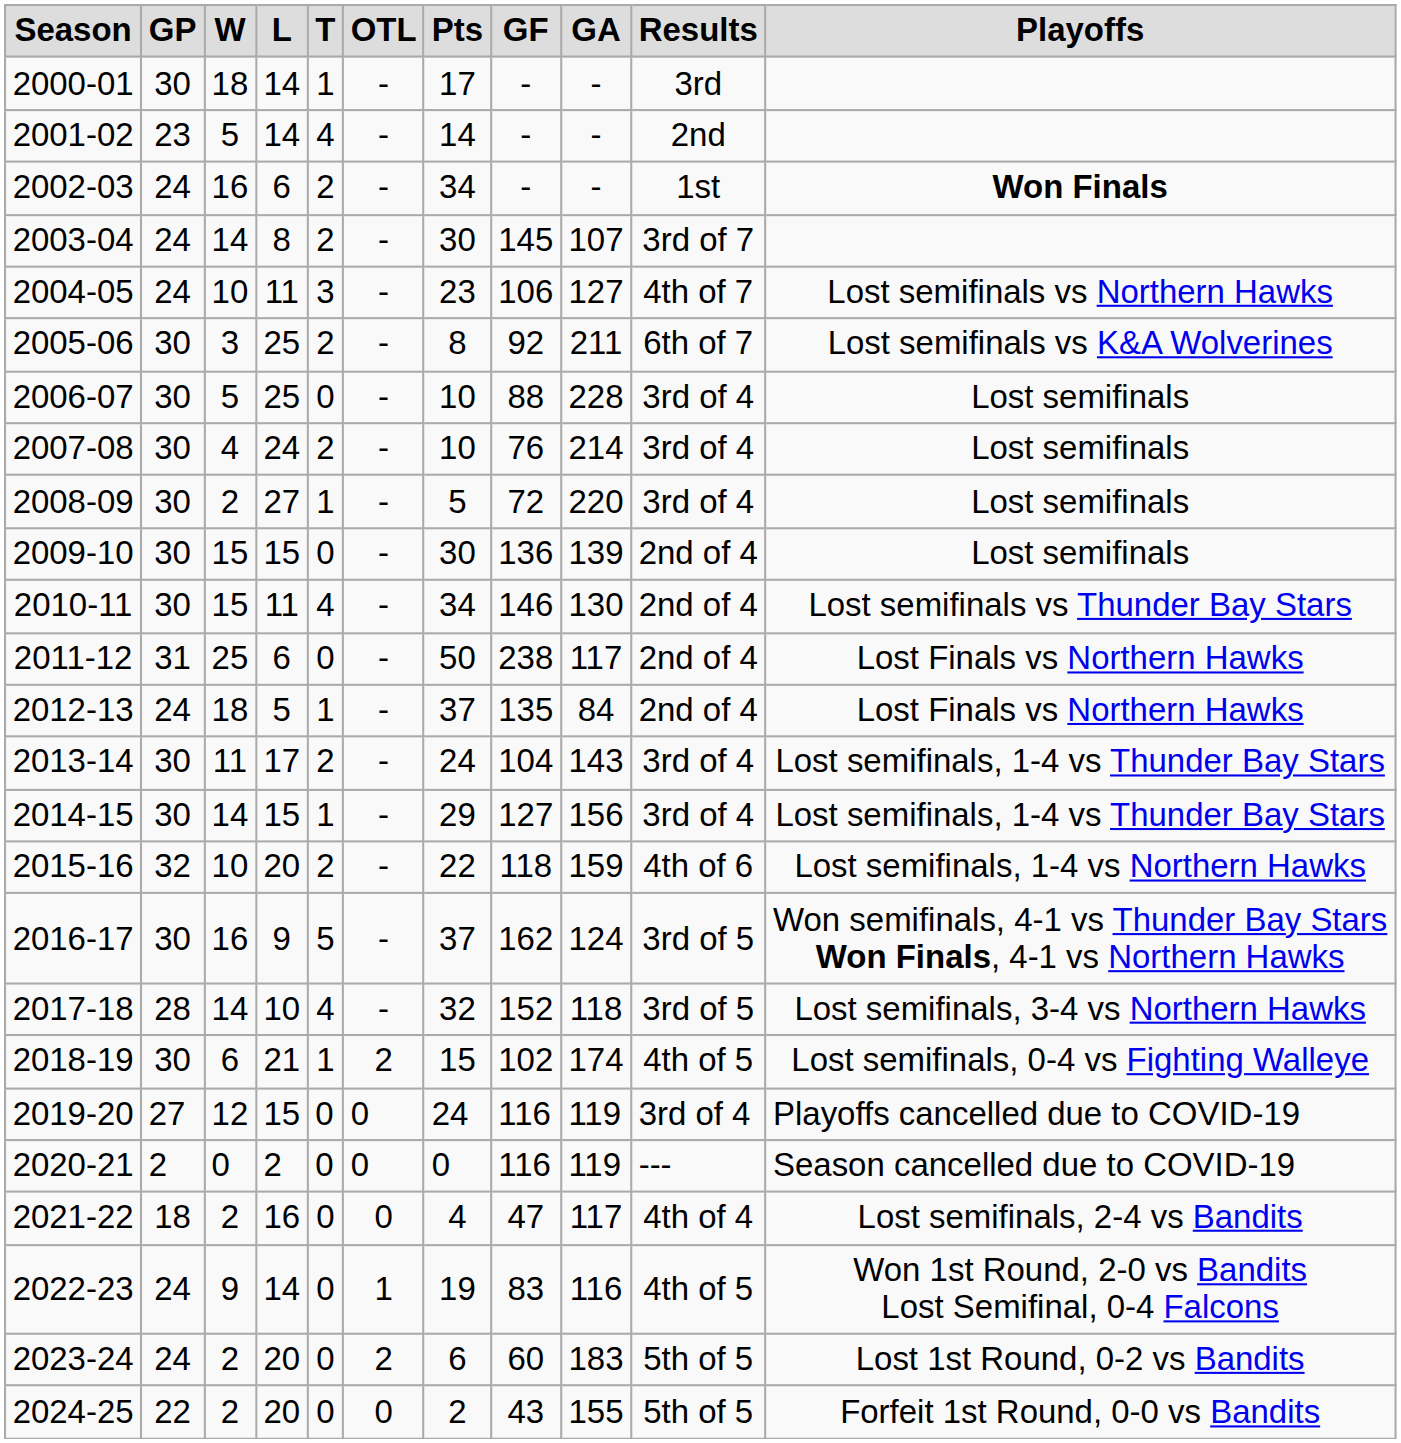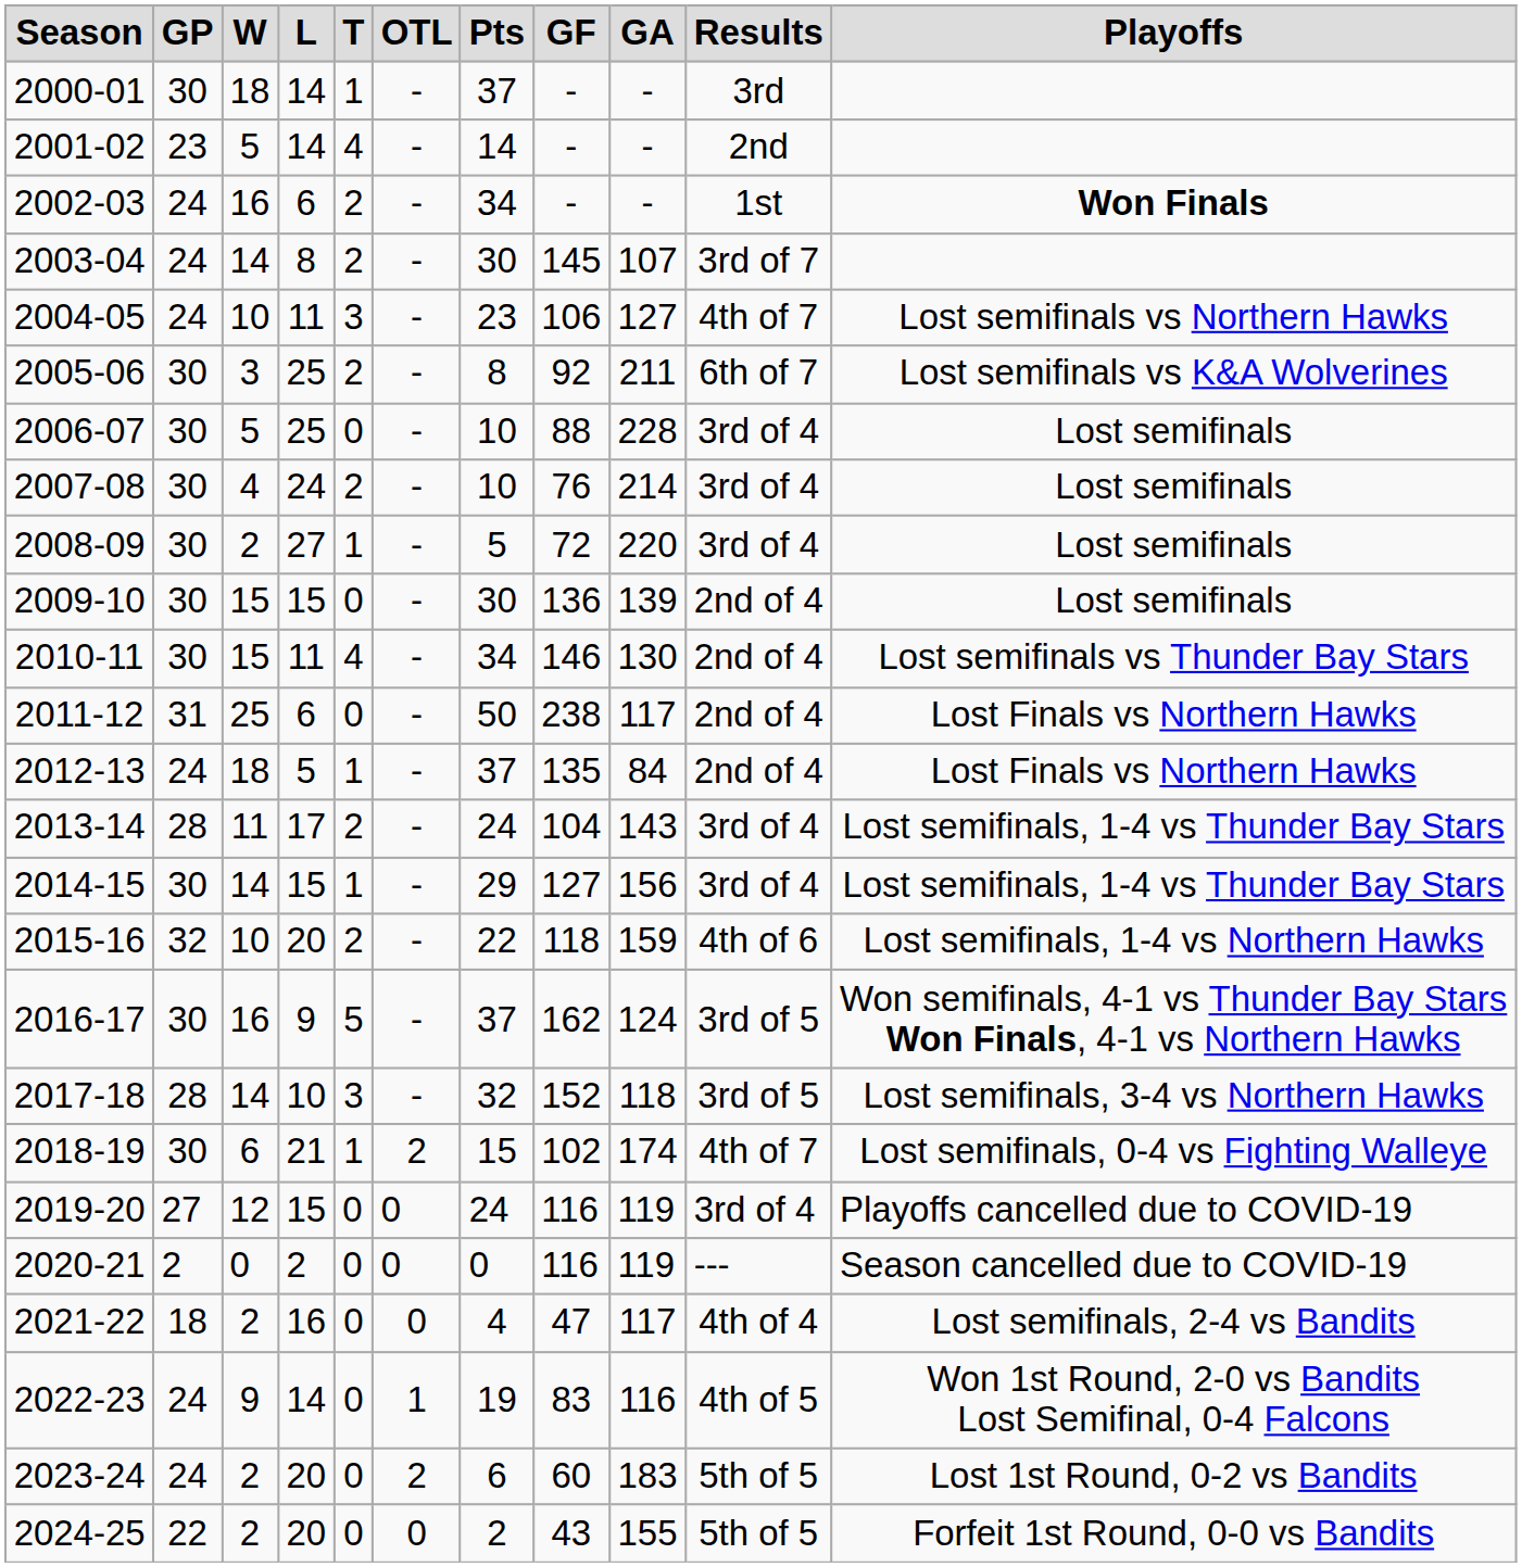 <table class="wikitable">
 <tr align="center"  bgcolor="#dddddd">
 <td><strong>Season</strong></td>
 <td><strong>GP</strong></td>
 <td><strong>W</strong></td>
 <td><strong>L</strong></td>
 <td><strong>T</strong></td>
 <td><strong>OTL</strong></td>
 <td><strong>Pts</strong></td>
 <td><strong>GF</strong></td>
 <td><strong>GA</strong></td>
 <td><strong>Results</strong></td>
 <td><strong>Playoffs</strong></td>
 </tr>
 <tr align="center">
 <td>2000-01</td>
 <td>30</td>
 <td>18</td>
 <td>14</td>
 <td>1</td>
 <td>-</td>
-<td>17</td>
+<td>37</td>
 <td>-</td>
 <td>-</td>
 <td>3rd</td>
 <td></td>
 </tr>
 <tr align="center">
 <td>2001-02</td>
 <td>23</td>
 <td>5</td>
 <td>14</td>
 <td>4</td>
 <td>-</td>
 <td>14</td>
 <td>-</td>
 <td>-</td>
 <td>2nd</td>
 <td></td>
 </tr>
 <tr align="center">
 <td>2002-03</td>
 <td>24</td>
 <td>16</td>
 <td>6</td>
 <td>2</td>
 <td>-</td>
 <td>34</td>
 <td>-</td>
 <td>-</td>
 <td>1st</td>
 <td><strong>Won Finals</strong></td>
 </tr>
 <tr align="center">
 <td>2003-04</td>
 <td>24</td>
 <td>14</td>
 <td>8</td>
 <td>2</td>
 <td>-</td>
 <td>30</td>
 <td>145</td>
 <td>107</td>
 <td>3rd of 7</td>
 <td></td>
 </tr>
 <tr align="center">
 <td>2004-05</td>
 <td>24</td>
 <td>10</td>
 <td>11</td>
 <td>3</td>
 <td>-</td>
 <td>23</td>
 <td>106</td>
 <td>127</td>
 <td>4th of 7</td>
 <td>Lost semifinals vs <a href='#'>Northern Hawks</a></td>
 </tr>
 <tr align="center">
 <td>2005-06</td>
 <td>30</td>
 <td>3</td>
 <td>25</td>
 <td>2</td>
 <td>-</td>
 <td>8</td>
 <td>92</td>
 <td>211</td>
 <td>6th of 7</td>
 <td>Lost semifinals vs <a href='#'>K&A Wolverines</a></td>
 </tr>
 <tr align="center">
 <td>2006-07</td>
 <td>30</td>
 <td>5</td>
 <td>25</td>
 <td>0</td>
 <td>-</td>
 <td>10</td>
 <td>88</td>
 <td>228</td>
 <td>3rd of 4</td>
 <td>Lost semifinals</td>
 </tr>
 <tr align="center">
 <td>2007-08</td>
 <td>30</td>
 <td>4</td>
 <td>24</td>
 <td>2</td>
 <td>-</td>
 <td>10</td>
 <td>76</td>
 <td>214</td>
 <td>3rd of 4</td>
 <td>Lost semifinals</td>
 </tr>
 <tr align="center">
 <td>2008-09</td>
 <td>30</td>
 <td>2</td>
 <td>27</td>
 <td>1</td>
 <td>-</td>
 <td>5</td>
 <td>72</td>
 <td>220</td>
 <td>3rd of 4</td>
 <td>Lost semifinals</td>
 </tr>
 <tr align="center">
 <td>2009-10</td>
 <td>30</td>
 <td>15</td>
 <td>15</td>
 <td>0</td>
 <td>-</td>
 <td>30</td>
 <td>136</td>
 <td>139</td>
 <td>2nd of 4</td>
 <td>Lost semifinals</td>
 </tr>
 <tr align="center">
 <td>2010-11</td>
 <td>30</td>
 <td>15</td>
 <td>11</td>
 <td>4</td>
 <td>-</td>
 <td>34</td>
 <td>146</td>
 <td>130</td>
 <td>2nd of 4</td>
 <td>Lost semifinals vs <a href='#'>Thunder Bay Stars</a></td>
 </tr>
 <tr align="center">
 <td>2011-12</td>
 <td>31</td>
 <td>25</td>
 <td>6</td>
 <td>0</td>
 <td>-</td>
 <td>50</td>
 <td>238</td>
 <td>117</td>
 <td>2nd of 4</td>
 <td>Lost Finals vs <a href='#'>Northern Hawks</a></td>
 </tr>
 <tr align="center">
 <td>2012-13</td>
 <td>24</td>
 <td>18</td>
 <td>5</td>
 <td>1</td>
 <td>-</td>
 <td>37</td>
 <td>135</td>
 <td>84</td>
 <td>2nd of 4</td>
 <td>Lost Finals vs <a href='#'>Northern Hawks</a></td>
 </tr>
 <tr align="center">
 <td>2013-14</td>
-<td>30</td>
+<td>28</td>
 <td>11</td>
 <td>17</td>
 <td>2</td>
 <td>-</td>
 <td>24</td>
 <td>104</td>
 <td>143</td>
 <td>3rd of 4</td>
 <td>Lost semifinals, 1-4 vs <a href='#'>Thunder Bay Stars</a></td>
 </tr>
 <tr align="center">
 <td>2014-15</td>
 <td>30</td>
 <td>14</td>
 <td>15</td>
 <td>1</td>
 <td>-</td>
 <td>29</td>
 <td>127</td>
 <td>156</td>
 <td>3rd of 4</td>
 <td>Lost semifinals, 1-4 vs <a href='#'>Thunder Bay Stars</a></td>
 </tr>
 <tr align="center">
 <td>2015-16</td>
 <td>32</td>
 <td>10</td>
 <td>20</td>
 <td>2</td>
 <td>-</td>
 <td>22</td>
 <td>118</td>
 <td>159</td>
 <td>4th of 6</td>
 <td>Lost semifinals, 1-4 vs <a href='#'>Northern Hawks</a></td>
 </tr>
 <tr align="center">
 <td>2016-17</td>
 <td>30</td>
 <td>16</td>
 <td>9</td>
 <td>5</td>
 <td>-</td>
 <td>37</td>
 <td>162</td>
 <td>124</td>
 <td>3rd of 5</td>
 <td>Won semifinals, 4-1 vs <a href='#'>Thunder Bay Stars</a><br><strong>Won Finals</strong>, 4-1 vs <a href='#'>Northern Hawks</a></td>
 </tr>
 <tr align="center">
 <td>2017-18</td>
 <td>28</td>
 <td>14</td>
 <td>10</td>
-<td>4</td>
+<td>3</td>
 <td>-</td>
 <td>32</td>
 <td>152</td>
 <td>118</td>
 <td>3rd of 5</td>
 <td>Lost semifinals, 3-4 vs <a href='#'>Northern Hawks</a></td>
 </tr>
 <tr align="center">
 <td>2018-19</td>
 <td>30</td>
 <td>6</td>
 <td>21</td>
 <td>1</td>
 <td>2</td>
 <td>15</td>
 <td>102</td>
 <td>174</td>
-<td>4th of 5</td>
+<td>4th of 7</td>
 <td>Lost semifinals, 0-4 vs <a href='#'>Fighting Walleye</a></td>
 </tr>
 <tr>
 <td>2019-20</td>
 <td>27</td>
 <td>12</td>
 <td>15</td>
 <td>0</td>
 <td>0</td>
 <td>24</td>
 <td>116</td>
 <td>119</td>
 <td>3rd of 4</td>
 <td>Playoffs cancelled due to COVID-19</td>
 </tr>
 <tr>
 <td>2020-21</td>
 <td>2</td>
 <td>0</td>
 <td>2</td>
 <td>0</td>
 <td>0</td>
 <td>0</td>
 <td>116</td>
 <td>119</td>
 <td>---</td>
 <td>Season cancelled due to COVID-19</td>
 </tr>
 <tr align="center">
 <td>2021-22</td>
 <td>18</td>
 <td>2</td>
 <td>16</td>
 <td>0</td>
 <td>0</td>
 <td>4</td>
 <td>47</td>
 <td>117</td>
 <td>4th of 4</td>
 <td>Lost semifinals, 2-4 vs <a href='#'>Bandits</a></td>
 </tr>
 <tr align="center">
 <td>2022-23</td>
 <td>24</td>
 <td>9</td>
 <td>14</td>
 <td>0</td>
 <td>1</td>
 <td>19</td>
 <td>83</td>
 <td>116</td>
 <td>4th of 5</td>
 <td>Won 1st Round, 2-0 vs <a href='#'>Bandits</a><br>Lost Semifinal, 0-4 <a href='#'>Falcons</a></td>
 </tr>
 <tr align="center">
 <td>2023-24</td>
 <td>24</td>
 <td>2</td>
 <td>20</td>
 <td>0</td>
 <td>2</td>
 <td>6</td>
 <td>60</td>
 <td>183</td>
 <td>5th of 5</td>
 <td>Lost 1st Round, 0-2 vs <a href='#'>Bandits</a></td>
 </tr>
 <tr align="center">
 <td>2024-25</td>
 <td>22</td>
 <td>2</td>
 <td>20</td>
 <td>0</td>
 <td>0</td>
 <td>2</td>
 <td>43</td>
 <td>155</td>
 <td>5th of 5</td>
 <td>Forfeit 1st Round, 0-0 vs <a href='#'>Bandits</a></td>
 </tr>
 </table>
